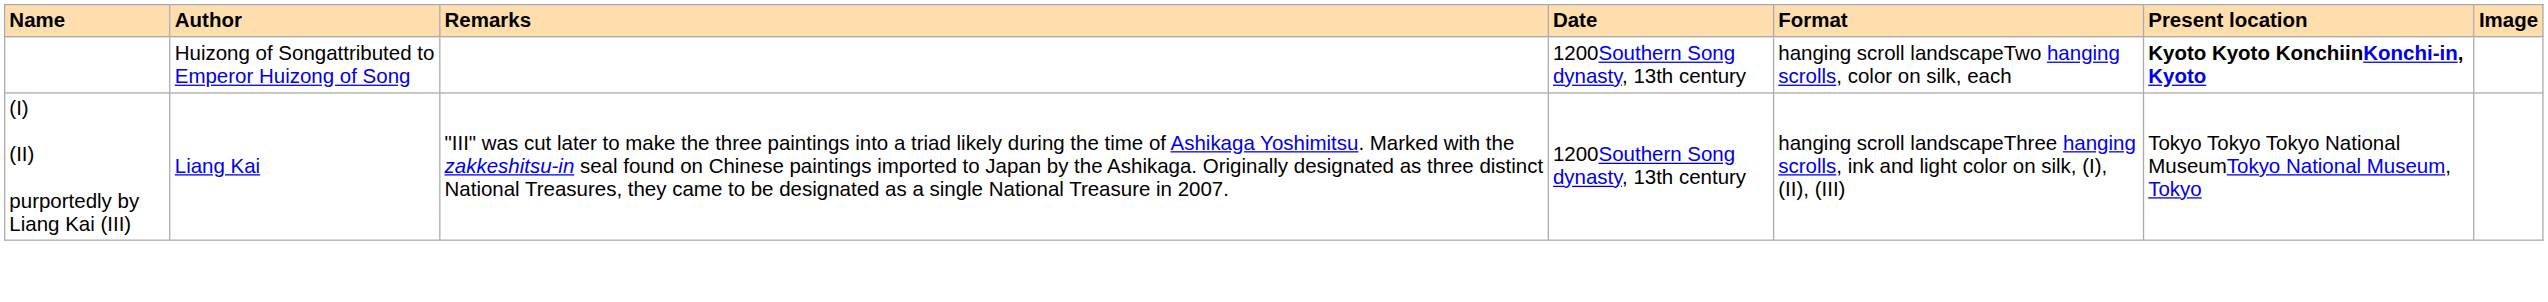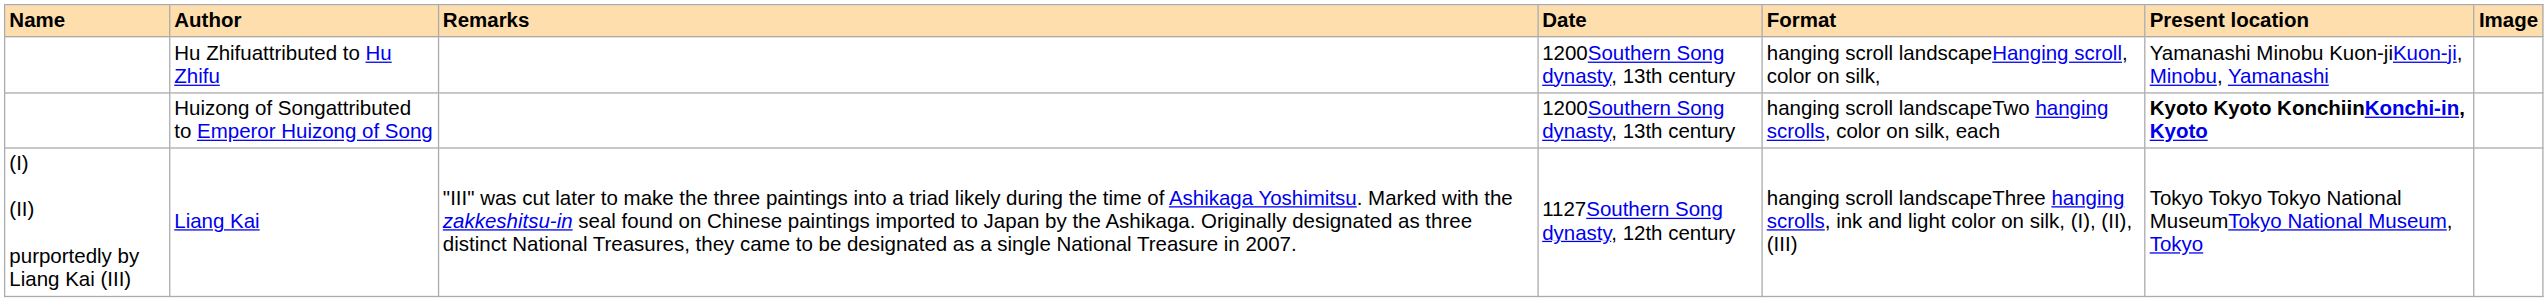 <table class="wikitable sortable" style="width:100%; background:#fff;">
 <tr>
 <th style="text-align:left; background:#ffdead;">Name</th>
 <th style="text-align:left; background:#ffdead;">Author</th>
 <th style="text-align:left; background:#ffdead;" class="unsortable">Remarks</th>
 <th style="text-align:left; background:#ffdead;">Date</th>
 <th style="text-align:left; background:#ffdead;">Format</th>
 <th style="text-align:left; background:#ffdead;">Present location</th>
 <th style="text-align:left; background:#ffdead;" class="unsortable">Image</th>
+</tr>
+<tr>
+<td></td>
+<td><span>Hu Zhifu</span>attributed to <a href='#'>Hu Zhifu</a></td>
+<td></td>
+<td><span>1200</span><a href='#'>Southern Song dynasty</a>, 13th century</td>
+<td><span>hanging scroll landscape</span><a href='#'>Hanging scroll</a>, color on silk, </td>
+<td><span>Yamanashi Minobu Kuon-ji</span><a href='#'>Kuon-ji</a>, <a href='#'>Minobu</a>, <a href='#'>Yamanashi</a></td>
+<td></td>
 </tr>
 <tr>
 <td></td>
 <td><span>Huizong of Song</span>attributed to <a href='#'>Emperor Huizong of Song</a></td>
 <td></td>
 <td><span>1200</span><a href='#'>Southern Song dynasty</a>, 13th century</td>
 <td><span>hanging scroll landscape</span>Two <a href='#'>hanging scrolls</a>, color on silk, each </td>
 <td><strong><span>Kyoto Kyoto Konchiin</span><a href='#'>Konchi-in</a>, <a href='#'>Kyoto</a></strong></td>
 <td> </td>
 </tr>
 <tr>
 <td> (I)<br><br>  (II)<br><br> purportedly by Liang Kai (III)</td>
 <td><a href='#'>Liang Kai</a></td>
 <td>"III" was cut later to make the three paintings into a triad likely during the time of <a href='#'>Ashikaga Yoshimitsu</a>. Marked with the <em><a href='#'>zakkeshitsu-in</a></em> seal found on Chinese paintings imported to Japan by the Ashikaga. Originally designated as three distinct National Treasures, they came to be designated as a single National Treasure in 2007.</td>
-<td><span>1200</span><a href='#'>Southern Song dynasty</a>, 13th century</td>
+<td><span>1127</span><a href='#'>Southern Song dynasty</a>, 12th century</td>
 <td><span>hanging scroll landscape</span>Three <a href='#'>hanging scrolls</a>, ink and light color on silk,  (I),  (II),  (III)</td>
 <td><span>Tokyo Tokyo Tokyo National Museum</span><a href='#'>Tokyo National Museum</a>, <a href='#'>Tokyo</a></td>
 <td></td>
 </tr>
 </table>
